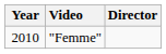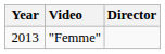 <table class="wikitable">
 <tr>
 <th style="vertical-align:top; text-align:center; width:40px;">Year</th>
 <th style="text-align:left; vertical-align:top;">Video</th>
 <th style="text-align:left; vertical-align:top;">Director</th>
 </tr>
 <tr>
-<td style="text-align:center;">2010</td>
+<td style="text-align:center;">2013</td>
 <td style="text-align:left; vertical-align:top;">"Femme"</td>
 <td style="text-align:left; vertical-align:top;"></td>
 </tr>
 </table>
